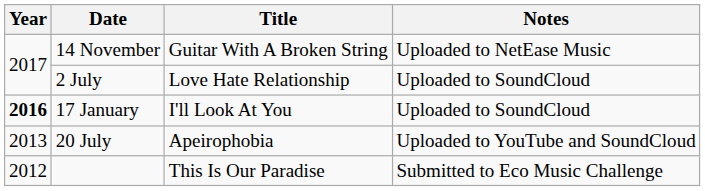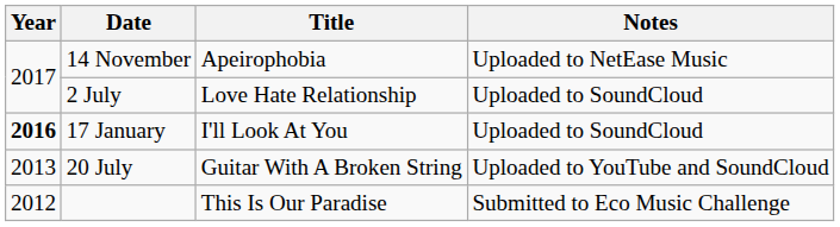 <table class="wikitable">
 <tr>
 <th>Year</th>
 <th>Date</th>
 <th>Title</th>
 <th>Notes</th>
 </tr>
 <tr>
 <td rowspan="2">2017</td>
 <td>14 November</td>
-<td>Guitar With A Broken String</td>
+<td>Apeirophobia</td>
 <td>Uploaded to NetEase Music</td>
 </tr>
 <tr>
 <td>2 July</td>
 <td>Love Hate Relationship</td>
 <td>Uploaded to SoundCloud</td>
 </tr>
 <tr>
 <td><strong>2016</strong></td>
 <td>17 January</td>
 <td>I'll Look At You</td>
 <td>Uploaded to SoundCloud</td>
 </tr>
 <tr>
 <td>2013</td>
 <td>20 July</td>
-<td>Apeirophobia</td>
+<td>Guitar With A Broken String</td>
 <td>Uploaded to YouTube and SoundCloud</td>
 </tr>
 <tr>
 <td>2012</td>
 <td></td>
 <td>This Is Our Paradise</td>
 <td>Submitted to Eco Music Challenge</td>
 </tr>
 </table>
